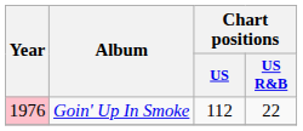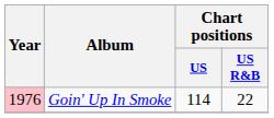 <table class="wikitable" style="text-align:center;">
 <tr>
 <th rowspan="2">Year</th>
 <th rowspan="2">Album</th>
 <th colspan="2">Chart positions</th>
 </tr>
 <tr style="font-size:smaller;">
 <th width="40"><a href='#'>US</a></th>
 <th width="40"><a href='#'>US<br>R&B</a></th>
 </tr>
 <tr>
 <td rowspan="1" style="background: pink;">1976</td>
 <td align="left"><em><a href='#'>Goin' Up In Smoke</a></em></td>
-<td>112</td>
+<td>114</td>
 <td>22</td>
 </tr>
 <tr>
 </tr>
 </table>
